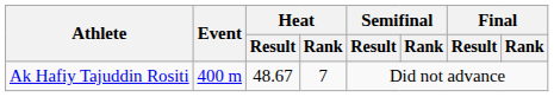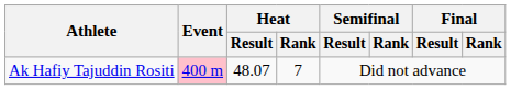 <table class="wikitable" style="font-size:90%">
 <tr>
 <th rowspan="2">Athlete</th>
 <th rowspan="2">Event</th>
 <th colspan="2">Heat</th>
 <th colspan="2">Semifinal</th>
 <th colspan="2">Final</th>
 </tr>
 <tr style="font-size:95%">
 <th>Result</th>
 <th>Rank</th>
 <th>Result</th>
 <th>Rank</th>
 <th>Result</th>
 <th>Rank</th>
 </tr>
 <tr align="center">
 <td align="left"><a href='#'>Ak Hafiy Tajuddin Rositi</a></td>
-<td align="left"><a href='#'>400 m</a></td>
-<td>48.67</td>
+<td align="left" style="background: pink;"><a href='#'>400 m</a></td>
+<td>48.07</td>
 <td>7</td>
 <td colspan="4" align="center">Did not advance</td>
 </tr>
 </table>
